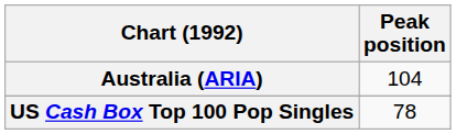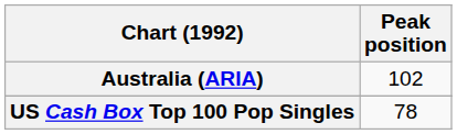 <table class="wikitable sortable plainrowheaders" style="text-align:center">
 <tr>
 <th>Chart (1992)</th>
 <th>Peak<br>position</th>
 </tr>
 <tr>
 <th scope="row">Australia (<a href='#'>ARIA</a>)</th>
-<td>104</td>
+<td>102</td>
 </tr>
 <tr>
 </tr>
 <tr>
 </tr>
 <tr>
 </tr>
 <tr>
 </tr>
 <tr>
 <th scope="row">US <em><a href='#'>Cash Box</a></em> Top 100 Pop Singles</th>
 <td>78</td>
 </tr>
 </table>
